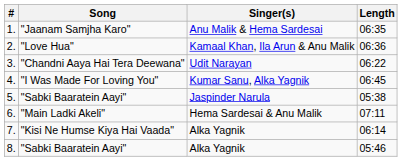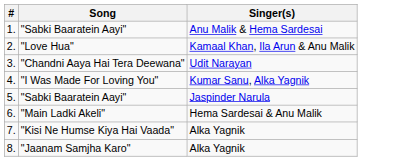 <table class="wikitable sortable" style="font-size:95%;">
 <tr>
 <th>#</th>
 <th>Song</th>
 <th>Singer(s)</th>
-<th>Length</th>
 </tr>
 <tr>
 <td>1.</td>
-<td>"Jaanam Samjha Karo"</td>
+<td>"Sabki Baaratein Aayi"</td>
 <td><a href='#'>Anu Malik</a> & <a href='#'>Hema Sardesai</a></td>
-<td>06:35</td>
 </tr>
 <tr>
 <td>2.</td>
 <td>"Love Hua"</td>
 <td><a href='#'>Kamaal Khan</a>, <a href='#'>Ila Arun</a> & Anu Malik</td>
-<td>06:36</td>
 </tr>
 <tr>
 <td>3.</td>
 <td>"Chandni Aaya Hai Tera Deewana"</td>
 <td><a href='#'>Udit Narayan</a></td>
-<td>06:22</td>
 </tr>
 <tr>
 <td>4.</td>
 <td>"I Was Made For Loving You"</td>
 <td><a href='#'>Kumar Sanu</a>, <a href='#'>Alka Yagnik</a></td>
-<td>06:45</td>
 </tr>
 <tr>
 <td>5.</td>
 <td>"Sabki Baaratein Aayi"</td>
 <td><a href='#'>Jaspinder Narula</a></td>
-<td>05:38</td>
 </tr>
 <tr>
 <td>6.</td>
 <td>"Main Ladki Akeli"</td>
 <td>Hema Sardesai & Anu Malik</td>
-<td>07:11</td>
 </tr>
 <tr>
 <td>7.</td>
 <td>"Kisi Ne Humse Kiya Hai Vaada"</td>
 <td>Alka Yagnik</td>
-<td>06:14</td>
 </tr>
 <tr>
 <td>8.</td>
-<td>"Sabki Baaratein Aayi"</td>
+<td>"Jaanam Samjha Karo"</td>
 <td>Alka Yagnik</td>
-<td>05:46</td>
 </tr>
 </table>
